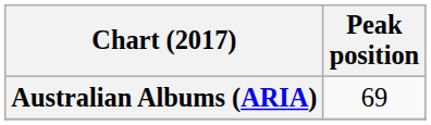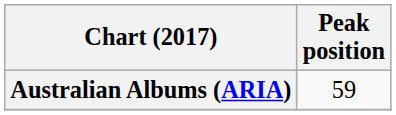 <table class="wikitable plainrowheaders" style="text-align:center">
 <tr>
 <th scope="col">Chart (2017)</th>
 <th scope="col">Peak<br> position</th>
 </tr>
 <tr>
 <th scope="row">Australian Albums (<a href='#'>ARIA</a>)</th>
-<td>69</td>
+<td>59</td>
 </tr>
 <tr>
 </tr>
 <tr>
 </tr>
 <tr>
 </tr>
 <tr>
 </tr>
 </table>
